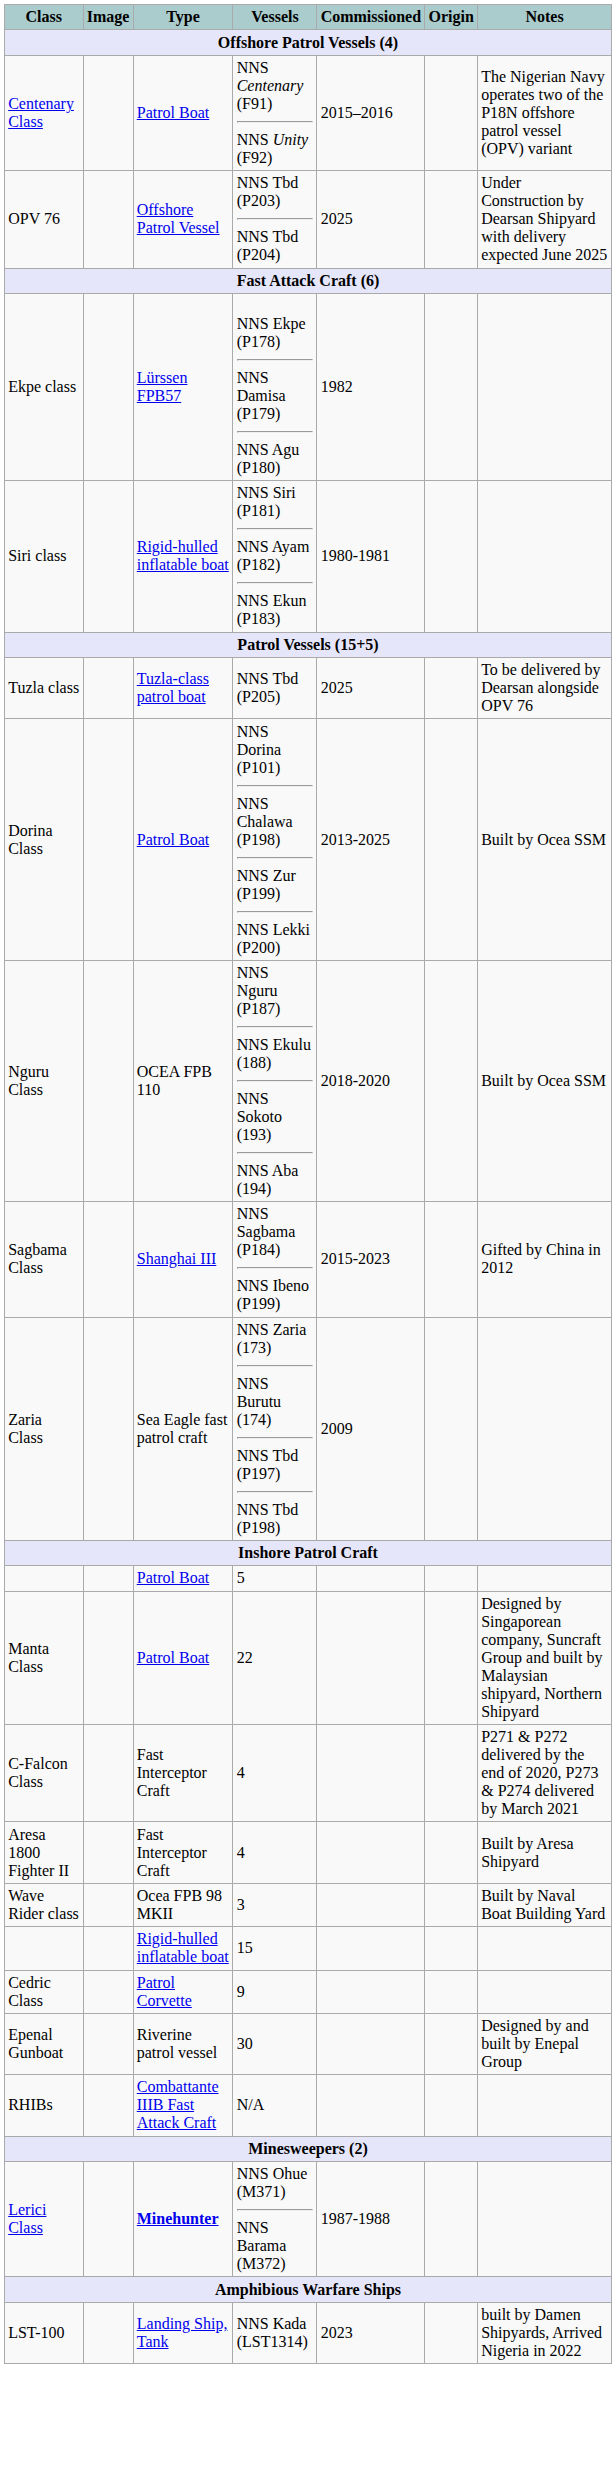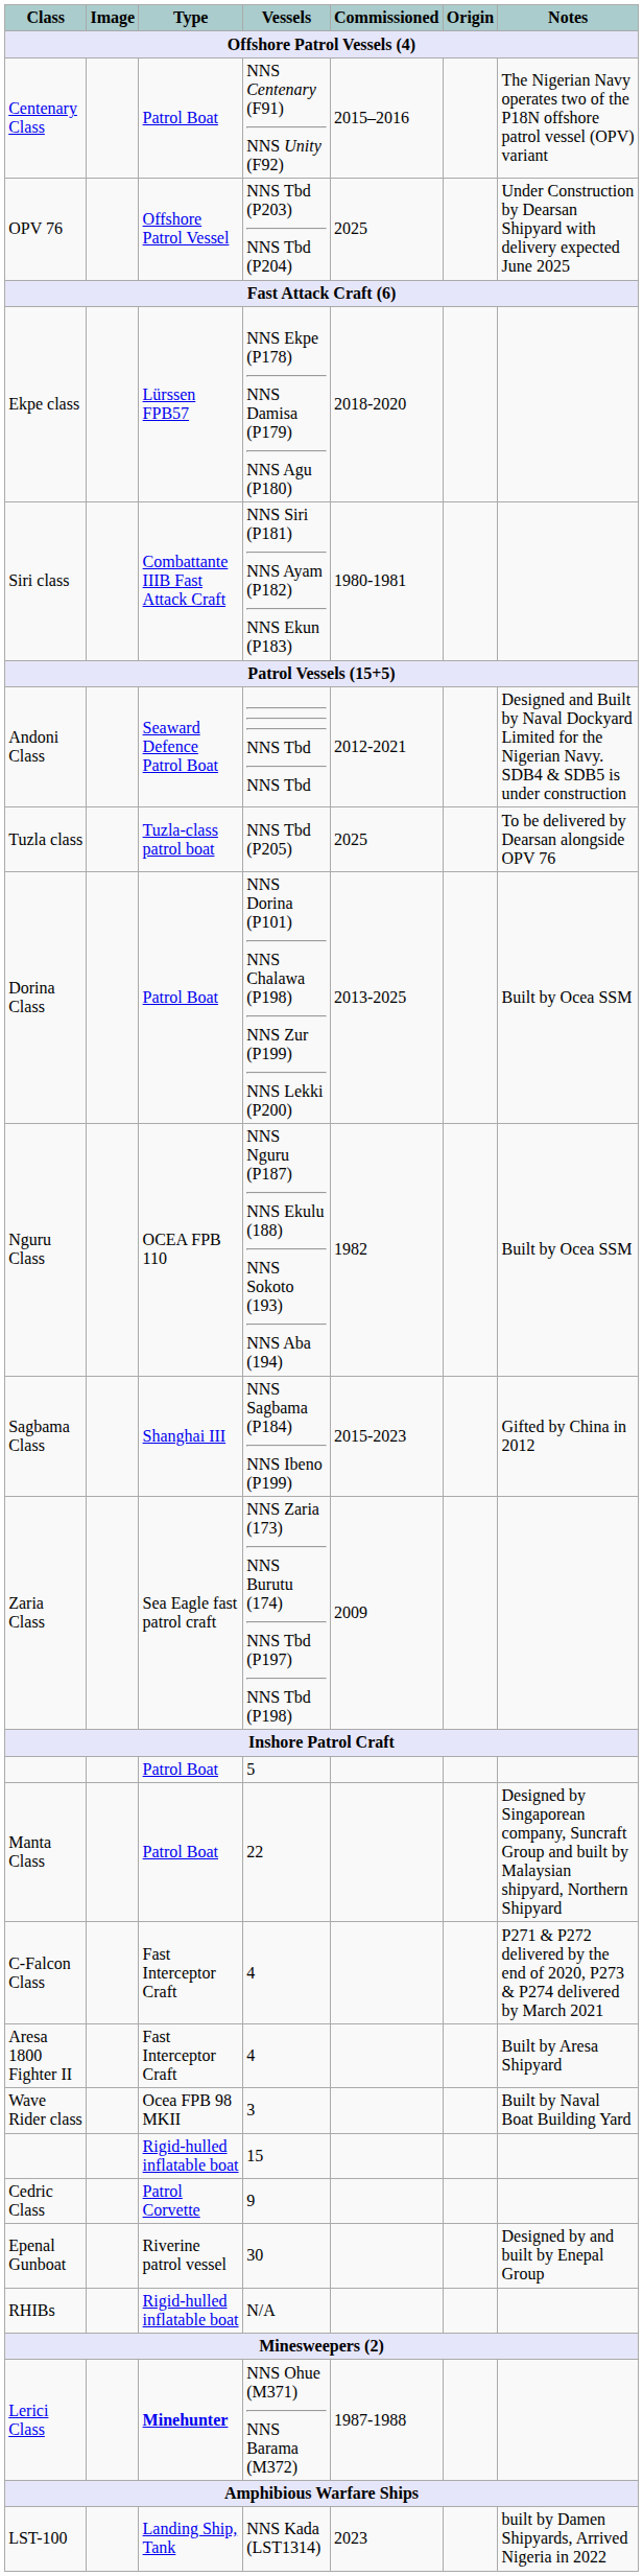 <table class="wikitable">
 <tr>
 <th style="text-align: center; background:#acc">Class</th>
 <th style="text-align: center; background:#acc">Image</th>
 <th style="text-align: center; background:#acc">Type</th>
 <th style="text-align: center; background:#acc">Vessels</th>
 <th style="text-align: center; background:#acc">Commissioned</th>
 <th style="text-align: center; background:#acc">Origin</th>
 <th style="text-align: center; background:#acc">Notes</th>
 </tr>
 <tr>
 <th colspan="7" style="background: lavender;">Offshore Patrol Vessels (4)</th>
 </tr>
 <tr>
 <td><a href='#'>Centenary Class</a></td>
 <td></td>
 <td><a href='#'>Patrol Boat</a></td>
 <td>NNS <em>Centenary</em> (F91) <hr> NNS <em>Unity</em> (F92)</td>
 <td>2015–2016</td>
 <td></td>
 <td>The Nigerian Navy operates two of the P18N offshore patrol vessel (OPV) variant</td>
 </tr>
 <tr>
 <td>OPV 76</td>
 <td></td>
 <td><a href='#'> Offshore Patrol Vessel</a></td>
 <td>NNS Tbd (P203) <hr> NNS Tbd (P204)</td>
 <td>2025</td>
 <td></td>
 <td>Under Construction by Dearsan Shipyard with delivery expected June 2025</td>
 </tr>
 <tr>
 <th colspan="7" style="background: lavender;">Fast Attack Craft (6)</th>
 </tr>
 <tr>
 <td>Ekpe class</td>
 <td></td>
 <td><a href='#'>Lürssen FPB57</a></td>
 <td><br>NNS Ekpe (P178) <hr> NNS Damisa (P179) <hr> NNS Agu (P180)</td>
-<td>1982</td>
+<td>2018-2020</td>
 <td></td>
 <td></td>
 </tr>
 <tr>
 <td>Siri class</td>
 <td></td>
-<td><a href='#'>Rigid-hulled inflatable boat</a></td>
+<td><a href='#'>Combattante IIIB Fast Attack Craft</a></td>
 <td>NNS Siri (P181) <hr> NNS Ayam (P182) <hr> NNS Ekun (P183)</td>
 <td>1980-1981</td>
 <td></td>
 <td></td>
 </tr>
 <tr>
 <th colspan="7" style="background: lavender;">Patrol Vessels (15+5)</th>
+</tr>
+<tr>
+<td>Andoni Class</td>
+<td></td>
+<td><a href='#'>Seaward Defence Patrol Boat</a></td>
+<td> <hr>  <hr>  <hr> NNS Tbd <hr> NNS Tbd</td>
+<td>2012-2021</td>
+<td></td>
+<td>Designed and Built by Naval Dockyard Limited for the Nigerian Navy.  SDB4 & SDB5 is under construction</td>
 </tr>
 <tr>
 <td>Tuzla class</td>
 <td></td>
 <td><a href='#'>Tuzla-class patrol boat</a></td>
 <td>NNS Tbd (P205)</td>
 <td>2025</td>
 <td></td>
 <td>To be delivered by Dearsan alongside OPV 76</td>
 </tr>
 <tr>
 <td>Dorina Class</td>
 <td></td>
 <td><a href='#'>Patrol Boat</a></td>
 <td>NNS Dorina (P101)<hr> NNS Chalawa (P198)<hr> NNS Zur (P199)<hr> NNS Lekki (P200)</td>
 <td>2013-2025</td>
 <td></td>
 <td>Built by Ocea SSM</td>
 </tr>
 <tr>
 <td>Nguru Class</td>
 <td></td>
 <td>OCEA FPB 110</td>
 <td>NNS Nguru (P187) <hr> NNS Ekulu (188) <hr>  NNS Sokoto (193) <hr> NNS Aba (194)</td>
-<td>2018-2020</td>
+<td>1982</td>
 <td></td>
 <td>Built by Ocea SSM</td>
 </tr>
 <tr>
 <td>Sagbama Class</td>
 <td></td>
 <td><a href='#'>Shanghai III</a></td>
 <td>NNS Sagbama (P184) <hr> NNS Ibeno (P199)</td>
 <td>2015-2023</td>
 <td></td>
 <td>Gifted by China in 2012</td>
 </tr>
 <tr>
 <td>Zaria Class</td>
 <td></td>
 <td>Sea Eagle fast patrol craft</td>
 <td>NNS Zaria (173) <hr> NNS Burutu (174)<hr> NNS Tbd (P197) <hr> NNS Tbd (P198)</td>
 <td>2009</td>
 <td></td>
 <td></td>
 </tr>
 <tr>
 <th colspan="7" style="background: lavender;">Inshore Patrol Craft</th>
 </tr>
 <tr>
 <td></td>
 <td></td>
 <td><a href='#'>Patrol Boat</a></td>
 <td>5</td>
 <td></td>
 <td></td>
 <td></td>
 </tr>
 <tr>
 <td>Manta Class</td>
 <td></td>
 <td><a href='#'>Patrol Boat</a></td>
 <td>22</td>
 <td></td>
 <td><br></td>
 <td>Designed by Singaporean company, Suncraft Group and built by Malaysian shipyard, Northern Shipyard</td>
 </tr>
 <tr>
 <td>C-Falcon Class</td>
 <td></td>
 <td>Fast Interceptor Craft</td>
 <td>4</td>
 <td></td>
 <td></td>
 <td>P271 & P272 delivered by the end of 2020, P273 & P274 delivered by March 2021</td>
 </tr>
 <tr>
 <td>Aresa 1800 Fighter II</td>
 <td></td>
 <td>Fast Interceptor Craft</td>
 <td>4</td>
 <td></td>
 <td></td>
 <td>Built by Aresa Shipyard</td>
 </tr>
 <tr>
 <td>Wave Rider class</td>
 <td></td>
 <td>Ocea FPB 98 MKII</td>
 <td>3</td>
 <td></td>
 <td></td>
 <td>Built by Naval Boat Building Yard</td>
 </tr>
 <tr>
 <td></td>
 <td></td>
 <td><a href='#'>Rigid-hulled inflatable boat</a></td>
 <td>15</td>
 <td></td>
 <td></td>
 <td></td>
 </tr>
 <tr>
 <td>Cedric Class</td>
 <td></td>
 <td><a href='#'> Patrol Corvette</a></td>
 <td>9</td>
 <td></td>
 <td></td>
 <td></td>
 </tr>
 <tr>
 <td>Epenal Gunboat</td>
 <td></td>
 <td>Riverine patrol vessel</td>
 <td>30</td>
 <td></td>
 <td></td>
 <td>Designed by and built by Enepal Group</td>
 </tr>
 <tr>
 <td>RHIBs</td>
 <td></td>
-<td><a href='#'>Combattante IIIB Fast Attack Craft</a></td>
+<td><a href='#'>Rigid-hulled inflatable boat</a></td>
 <td>N/A</td>
 <td></td>
 <td><br> <br> </td>
 <td></td>
 </tr>
 <tr>
 <th colspan="7" style="background: lavender;">Minesweepers (2)</th>
 </tr>
 <tr>
 <td><a href='#'>Lerici Class</a></td>
 <td></td>
 <td><strong><a href='#'>Minehunter</a></strong></td>
 <td>NNS Ohue (M371) <hr> NNS Barama (M372)</td>
 <td>1987-1988</td>
 <td></td>
 <td></td>
 </tr>
 <tr>
 <th colspan="7" style="background: lavender;">Amphibious Warfare Ships</th>
 </tr>
 <tr>
 <td>LST-100</td>
 <td></td>
 <td><a href='#'>Landing Ship, Tank</a></td>
 <td>NNS Kada (LST1314)</td>
 <td>2023</td>
 <td></td>
 <td>built by Damen Shipyards, Arrived Nigeria in 2022</td>
 </tr>
 </table>
